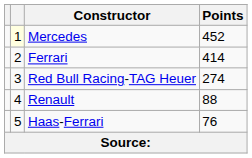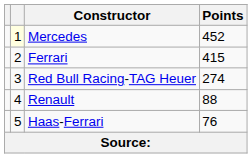 <table class="wikitable" style="font-size: 85%;">
 <tr>
 <th></th>
 <th></th>
 <th>Constructor</th>
 <th>Points</th>
 </tr>
 <tr>
 <td align="left"></td>
 <td align="center" style="background: lightyellow;">1</td>
 <td> <a href='#'>Mercedes</a></td>
 <td>452</td>
 </tr>
 <tr>
 <td align="left"></td>
 <td align="center">2</td>
 <td> <a href='#'>Ferrari</a></td>
-<td>414</td>
+<td>415</td>
 </tr>
 <tr>
 <td align="left"></td>
 <td align="center">3</td>
 <td> <a href='#'>Red Bull Racing</a>-<a href='#'>TAG Heuer</a></td>
 <td>274</td>
 </tr>
 <tr>
 <td align="left"></td>
 <td align="center">4</td>
 <td> <a href='#'>Renault</a></td>
 <td>88</td>
 </tr>
 <tr>
 <td align="left"></td>
 <td align="center">5</td>
 <td> <a href='#'>Haas</a>-<a href='#'>Ferrari</a></td>
 <td>76</td>
 </tr>
 <tr>
 <th colspan=4>Source:</th>
 </tr>
 </table>
